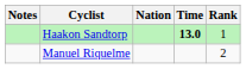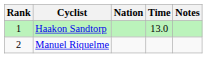 <table class="wikitable sortable" style="text-align:center">
 <tr>
-<th>Notes</th>
+<th>Rank</th>
 <th>Cyclist</th>
 <th>Nation</th>
 <th>Time</th>
-<th>Rank</th>
+<th>Notes</th>
 </tr>
 <tr style="background:#bbf3bb;">
-<td></td>
+<td>1</td>
 <td align=left><a href='#'>Haakon Sandtorp</a></td>
 <td align=left></td>
-<td><strong>13.0</strong></td>
-<td>1</td>
+<td>13.0</td>
+<td></td>
 </tr>
 <tr>
-<td></td>
+<td>2</td>
 <td align=left><a href='#'>Manuel Riquelme</a></td>
 <td align=left></td>
 <td></td>
-<td>2</td>
+<td></td>
 </tr>
 </table>
